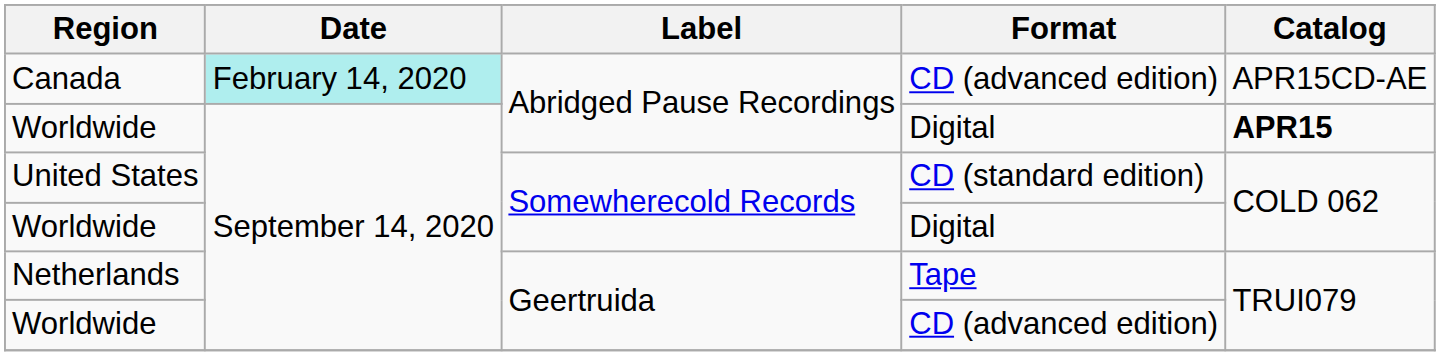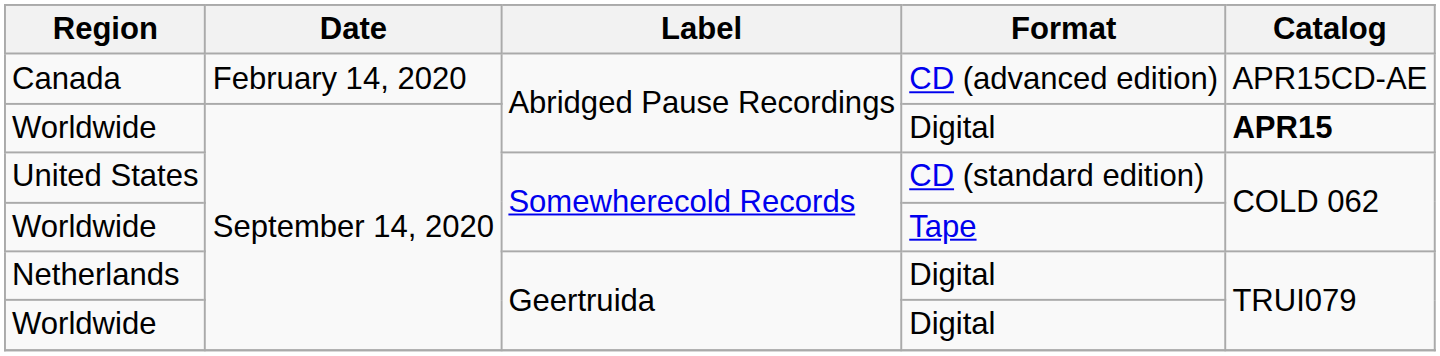 <table class="wikitable" summary="For Farewell of Nostalgia has been released several times since 2020, across a variety of media and markets">
 <tr>
 <th scope="col">Region</th>
 <th scope="col">Date</th>
 <th scope="col">Label</th>
 <th scope="col">Format</th>
 <th scope="col">Catalog</th>
 </tr>
 <tr>
 <td>Canada</td>
-<td style="background: paleturquoise;">February 14, 2020</td>
+<td>February 14, 2020</td>
 <td rowspan="2">Abridged Pause Recordings</td>
 <td><a href='#'>CD</a> (advanced edition)</td>
 <td>APR15CD-AE</td>
 </tr>
 <tr>
 <td>Worldwide</td>
 <td rowspan="5">September 14, 2020</td>
 <td>Digital</td>
 <td><strong>APR15</strong></td>
 </tr>
 <tr>
 <td>United States</td>
 <td rowspan="2"><a href='#'>Somewherecold Records</a></td>
 <td><a href='#'>CD</a> (standard edition)</td>
 <td rowspan="2">COLD 062</td>
 </tr>
 <tr>
 <td>Worldwide</td>
-<td>Digital</td>
+<td><a href='#'>Tape</a></td>
 </tr>
 <tr>
 <td>Netherlands</td>
 <td rowspan="2">Geertruida</td>
-<td><a href='#'>Tape</a></td>
+<td>Digital</td>
 <td rowspan="2">TRUI079</td>
 </tr>
 <tr>
 <td>Worldwide</td>
-<td><a href='#'>CD</a> (advanced edition)</td>
+<td>Digital</td>
 </tr>
 <tr>
 </tr>
 </table>
